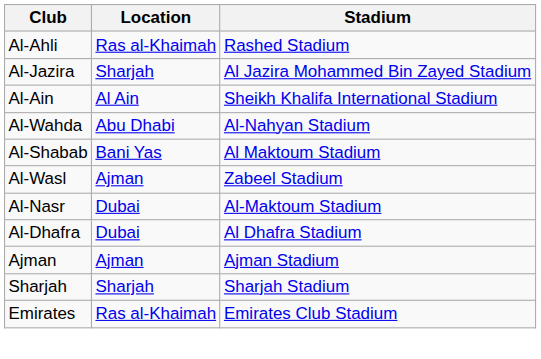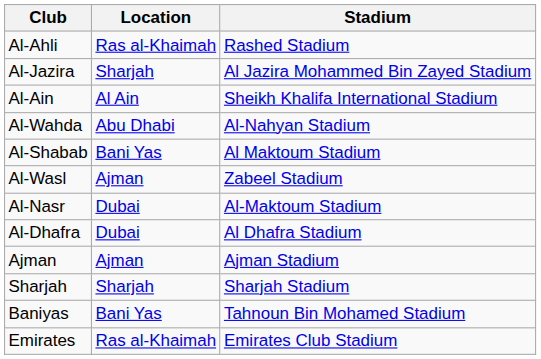 <table class="wikitable sortable">
 <tr>
 <th>Club</th>
 <th>Location</th>
 <th>Stadium</th>
 </tr>
 <tr>
 <td>Al-Ahli</td>
 <td><a href='#'>Ras al-Khaimah</a></td>
 <td><a href='#'>Rashed Stadium</a></td>
 </tr>
 <tr>
 <td>Al-Jazira</td>
 <td><a href='#'>Sharjah</a></td>
 <td><a href='#'>Al Jazira Mohammed Bin Zayed Stadium</a></td>
 </tr>
 <tr>
 <td>Al-Ain</td>
 <td><a href='#'>Al Ain</a></td>
 <td><a href='#'>Sheikh Khalifa International Stadium</a></td>
 </tr>
 <tr>
 <td>Al-Wahda</td>
 <td><a href='#'>Abu Dhabi</a></td>
 <td><a href='#'>Al-Nahyan Stadium</a></td>
 </tr>
 <tr>
 <td>Al-Shabab</td>
 <td><a href='#'>Bani Yas</a></td>
 <td><a href='#'>Al Maktoum Stadium</a></td>
 </tr>
 <tr>
 <td>Al-Wasl</td>
 <td><a href='#'>Ajman</a></td>
 <td><a href='#'>Zabeel Stadium</a></td>
 </tr>
 <tr>
 <td>Al-Nasr</td>
 <td><a href='#'>Dubai</a></td>
 <td><a href='#'>Al-Maktoum Stadium</a></td>
 </tr>
 <tr>
 <td>Al-Dhafra</td>
 <td><a href='#'>Dubai</a></td>
 <td><a href='#'>Al Dhafra Stadium</a></td>
 </tr>
 <tr>
 <td>Ajman</td>
 <td><a href='#'>Ajman</a></td>
 <td><a href='#'>Ajman Stadium</a></td>
 </tr>
 <tr>
 <td>Sharjah</td>
 <td><a href='#'>Sharjah</a></td>
 <td><a href='#'>Sharjah Stadium</a></td>
 </tr>
 <tr>
+<td>Baniyas</td>
+<td><a href='#'>Bani Yas</a></td>
+<td><a href='#'>Tahnoun Bin Mohamed Stadium</a></td>
+</tr>
+<tr>
 <td>Emirates</td>
 <td><a href='#'>Ras al-Khaimah</a></td>
 <td><a href='#'>Emirates Club Stadium</a></td>
 </tr>
 </table>
